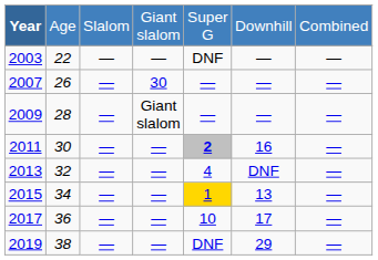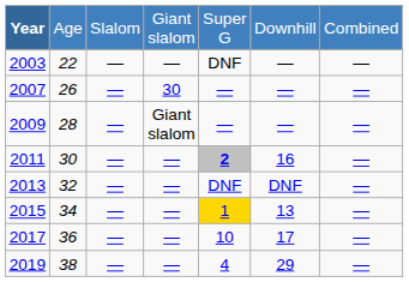 <table class="wikitable" style="font-size:95%; text-align:center; border:grey solid 1px; border-collapse:collapse;" width="40%">
 <tr style="background-color:#369; color:white;">
 <td rowspan="2" colspan="1" width="4%"><strong>Year</strong></td>
 </tr>
 <tr style="background-color:#4180be; color:white;">
 <td width="3%">Age</td>
 <td width="5%">Slalom</td>
 <td width="5%">Giant<br>slalom</td>
 <td width="5%">Super G</td>
 <td width="5%">Downhill</td>
 <td width="5%">Combined</td>
 </tr>
 <tr style="background-color:#8CB2D8; color:white;">
 </tr>
 <tr>
 <td><a href='#'>2003</a></td>
 <td><em>22</em></td>
 <td>—</td>
 <td>—</td>
 <td>DNF</td>
 <td>—</td>
 <td>— </td>
 </tr>
 <tr>
 <td><a href='#'>2007</a></td>
 <td><em>26</em></td>
 <td><a href='#'>—</a></td>
 <td><a href='#'>30</a></td>
 <td><a href='#'>—</a></td>
 <td><a href='#'>—</a></td>
 <td><a href='#'>—</a></td>
 </tr>
 <tr>
 <td><a href='#'>2009</a></td>
 <td><em>28</em></td>
 <td><a href='#'>—</a></td>
 <td width="5%">Giant<br>slalom</td>
 <td><a href='#'>—</a></td>
 <td><a href='#'>—</a></td>
 <td><a href='#'>—</a></td>
 </tr>
 <tr>
 <td><a href='#'>2011</a></td>
 <td><em>30</em></td>
 <td><a href='#'>—</a></td>
 <td><a href='#'>—</a></td>
 <td style="background:silver"><strong><a href='#'>2</a></strong></td>
 <td><a href='#'>16</a></td>
 <td><a href='#'>—</a></td>
 </tr>
 <tr>
 <td><a href='#'>2013</a></td>
 <td><em>32</em></td>
 <td><a href='#'>—</a></td>
 <td><a href='#'>—</a></td>
-<td><a href='#'>4</a></td>
+<td><a href='#'>DNF</a></td>
 <td><a href='#'>DNF</a></td>
 <td><a href='#'>—</a></td>
 </tr>
 <tr>
 <td><a href='#'>2015</a></td>
 <td><em>34</em></td>
 <td><a href='#'>—</a></td>
 <td><a href='#'>—</a></td>
 <td style="background:gold;"><a href='#'>1</a></td>
 <td><a href='#'>13</a></td>
 <td><a href='#'>—</a></td>
 </tr>
 <tr>
 <td><a href='#'>2017</a></td>
 <td><em>36</em></td>
 <td><a href='#'>—</a></td>
 <td><a href='#'>—</a></td>
 <td><a href='#'>10</a></td>
 <td><a href='#'>17</a></td>
 <td><a href='#'>—</a></td>
 </tr>
 <tr>
 <td><a href='#'>2019</a></td>
 <td><em>38</em></td>
 <td><a href='#'>—</a></td>
 <td><a href='#'>—</a></td>
-<td><a href='#'>DNF</a></td>
+<td><a href='#'>4</a></td>
 <td><a href='#'>29</a></td>
 <td><a href='#'>—</a></td>
 </tr>
 </table>
